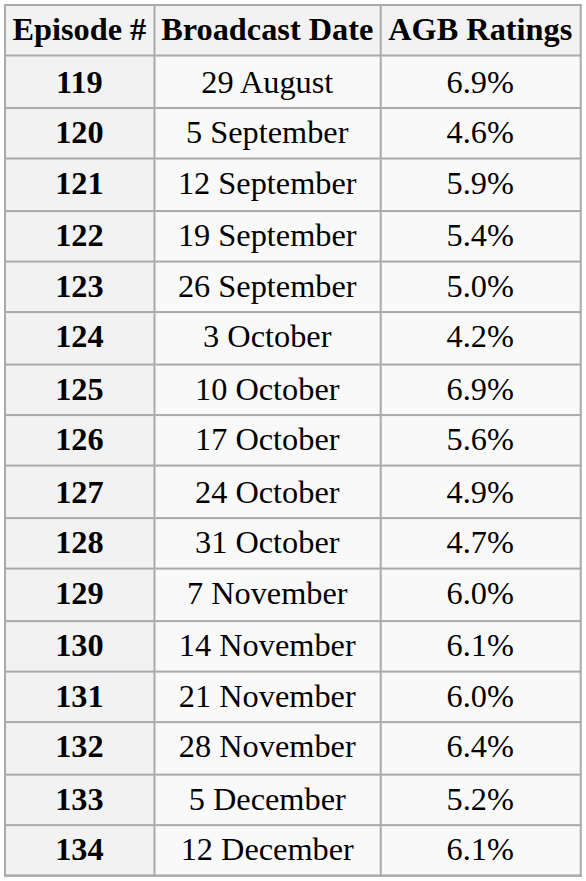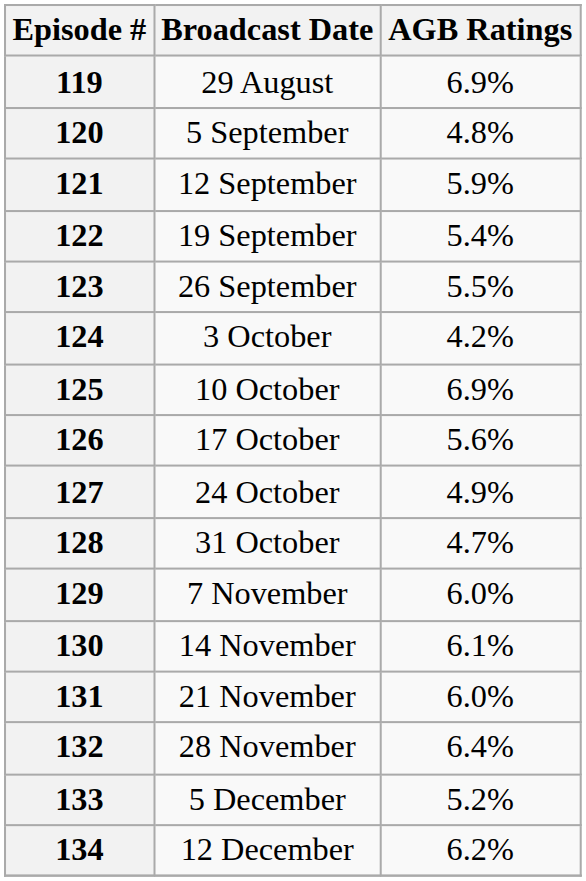 <table class=wikitable style=text-align:center>
 <tr>
 <th>Episode #</th>
 <th>Broadcast Date</th>
 <th>AGB Ratings<br></th>
 </tr>
 <tr>
 <th>119</th>
 <td>29 August</td>
 <td>6.9%</td>
 </tr>
 <tr>
 <th>120</th>
 <td>5 September</td>
-<td>4.6%</td>
+<td>4.8%</td>
 </tr>
 <tr>
 <th>121</th>
 <td>12 September</td>
 <td>5.9%</td>
 </tr>
 <tr>
 <th>122</th>
 <td>19 September</td>
 <td>5.4%</td>
 </tr>
 <tr>
 <th>123</th>
 <td>26 September</td>
-<td>5.0%</td>
+<td>5.5%</td>
 </tr>
 <tr>
 <th>124</th>
 <td>3 October</td>
 <td>4.2%</td>
 </tr>
 <tr>
 <th>125</th>
 <td>10 October</td>
 <td>6.9%</td>
 </tr>
 <tr>
 <th>126</th>
 <td>17 October</td>
 <td>5.6%</td>
 </tr>
 <tr>
 <th>127</th>
 <td>24 October</td>
 <td>4.9%</td>
 </tr>
 <tr>
 <th>128</th>
 <td>31 October</td>
 <td>4.7%</td>
 </tr>
 <tr>
 <th>129</th>
 <td>7 November</td>
 <td>6.0%</td>
 </tr>
 <tr>
 <th>130</th>
 <td>14 November</td>
 <td>6.1%</td>
 </tr>
 <tr>
 <th>131</th>
 <td>21 November</td>
 <td>6.0%</td>
 </tr>
 <tr>
 <th>132</th>
 <td>28 November</td>
 <td>6.4%</td>
 </tr>
 <tr>
 <th>133</th>
 <td>5 December</td>
 <td>5.2%</td>
 </tr>
 <tr>
 <th>134</th>
 <td>12 December</td>
-<td>6.1%</td>
+<td>6.2%</td>
 </tr>
 <tr>
 </tr>
 </table>
